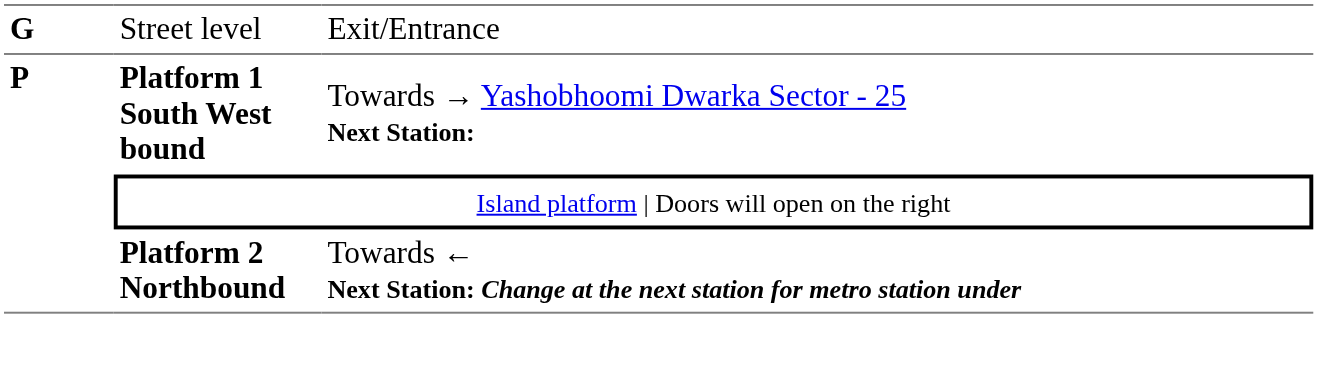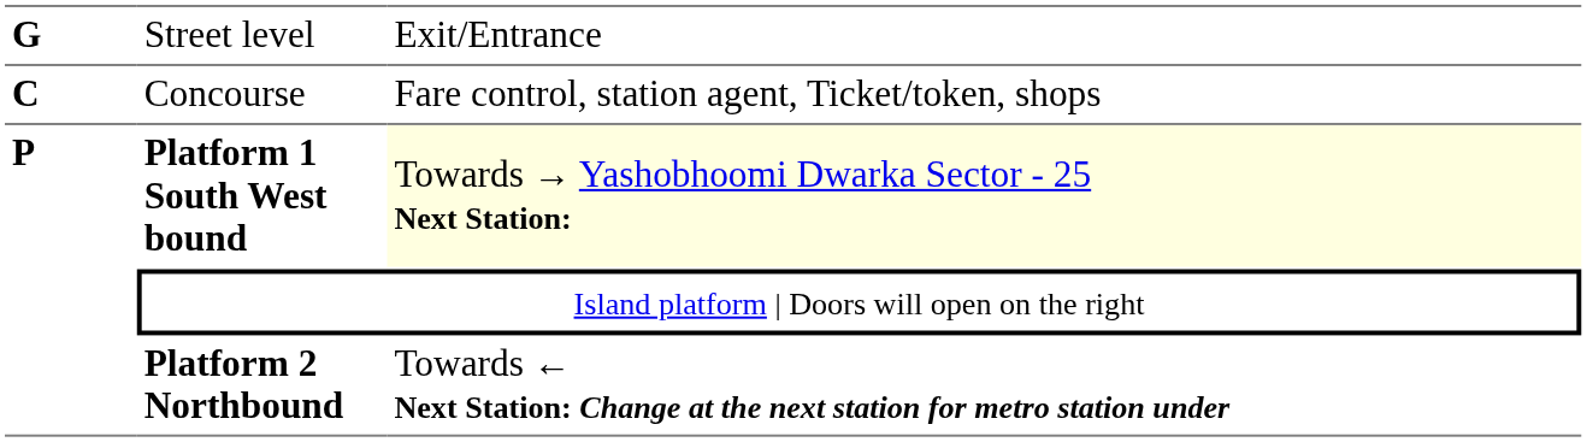 <table table border=0 cellspacing=0 cellpadding=3>
 <tr>
 <td style="border-top:solid 1px grey;border-bottom:solid 1px grey;" width=50 valign=top><strong>G</strong></td>
 <td style="border-top:solid 1px grey;border-bottom:solid 1px grey;" width=100 valign=top>Street level</td>
 <td style="border-top:solid 1px grey;border-bottom:solid 1px grey;" width=500 valign=top>Exit/Entrance</td>
 </tr>
 <tr>
+<td style="border-bottom:solid 1px grey;"><strong>C</strong></td>
+<td style="border-bottom:solid 1px grey;">Concourse</td>
+<td style="border-bottom:solid 1px grey;">Fare control, station agent, Ticket/token, shops</td>
+</tr>
+<tr>
 <td style="border-bottom:solid 1px grey;" width=50 rowspan=3 valign=top><strong>P</strong></td>
 <td style="border-bottom:solid 1px white;" width=100><span><strong>Platform 1</strong><br><strong>South West bound</strong></span></td>
-<td style="border-bottom:solid 1px white;" width=500>Towards → <a href='#'>Yashobhoomi Dwarka Sector - 25</a><br><small><strong>Next Station:</strong> </small></td>
+<td style="background: lightyellow; border-bottom:solid 1px white;" width=500>Towards → <a href='#'>Yashobhoomi Dwarka Sector - 25</a><br><small><strong>Next Station:</strong> </small></td>
 </tr>
 <tr>
 <td style="border-top:solid 2px black;border-right:solid 2px black;border-left:solid 2px black;border-bottom:solid 2px black;text-align:center;" colspan=2><small><a href='#'>Island platform</a> | Doors will open on the right</small></td>
 </tr>
 <tr>
 <td style="border-bottom:solid 1px grey;" width=100><span><strong>Platform 2</strong><br><strong>Northbound</strong></span></td>
 <td style="border-bottom:solid 1px grey;" width="500">Towards ← <br><small><strong>Next Station:</strong> </small> <small><strong><em>Change at the next station for  metro station under<strong> <em></small></td>
 </tr>
 </table>
